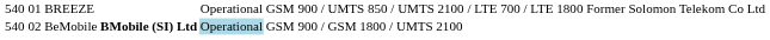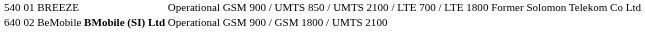 <table>
 <tr>
 <td>540</td>
 <td>01</td>
 <td>BREEZE</td>
 <td></td>
 <td>Operational</td>
 <td>GSM 900 / UMTS 850 / UMTS 2100 / LTE 700 / LTE 1800</td>
 <td>Former Solomon Telekom Co Ltd</td>
 </tr>
 <tr>
-<td>540</td>
+<td>640</td>
 <td>02</td>
 <td>BeMobile</td>
 <td><strong>BMobile (SI) Ltd</strong></td>
-<td style="background: lightblue;">Operational</td>
+<td>Operational</td>
 <td>GSM 900 / GSM 1800 / UMTS 2100</td>
 <td></td>
 </tr>
 </table>
